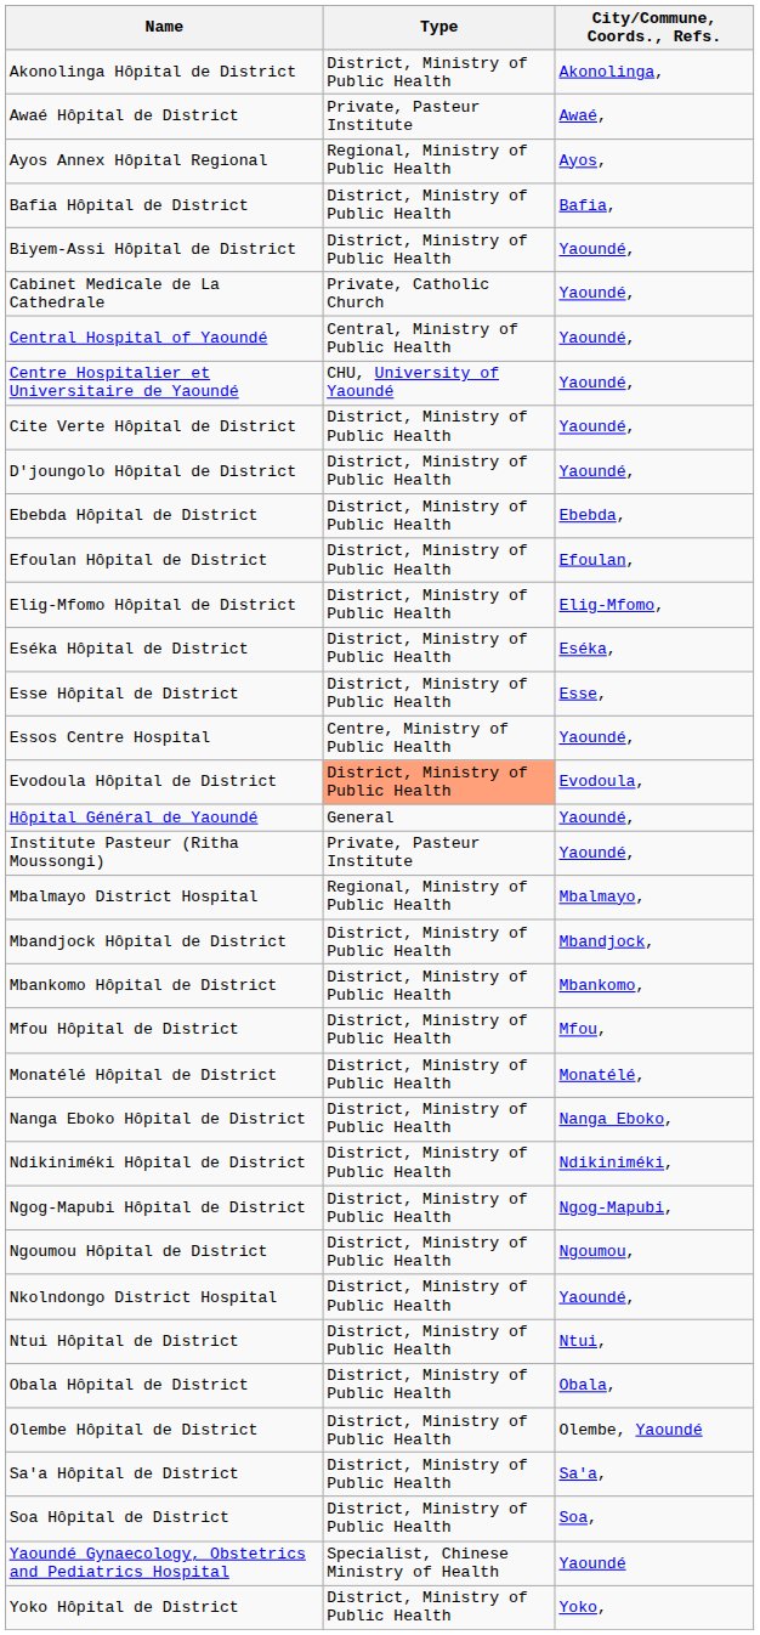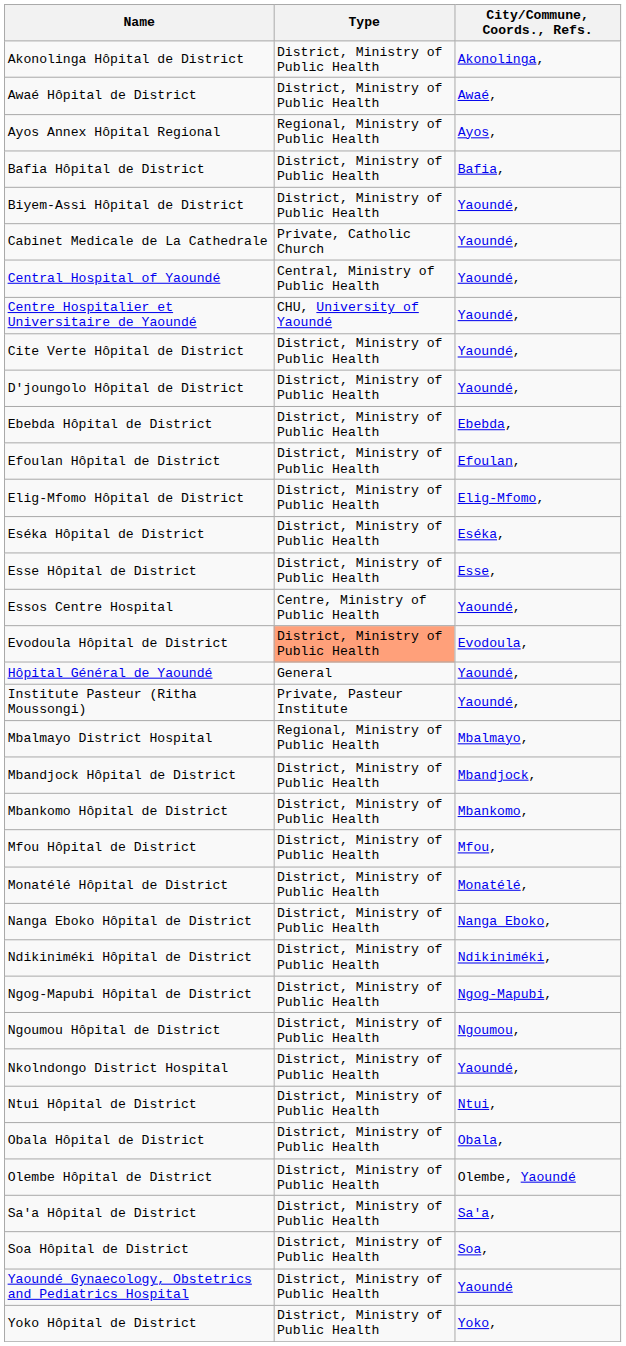 <table class="wikitable sortable">
 <tr>
 <th>Name</th>
 <th>Type</th>
 <th>City/Commune, Coords., Refs.</th>
 </tr>
 <tr>
 <td>Akonolinga Hôpital de District</td>
 <td>District, Ministry of Public Health</td>
 <td><a href='#'>Akonolinga</a>, <small></small></td>
 </tr>
 <tr>
 <td>Awaé Hôpital de District</td>
-<td>Private, Pasteur Institute</td>
+<td>District, Ministry of Public Health</td>
 <td><a href='#'>Awaé</a>, <small></small></td>
 </tr>
 <tr>
 <td>Ayos Annex Hôpital Regional</td>
 <td>Regional, Ministry of Public Health</td>
 <td><a href='#'>Ayos</a>, <small></small></td>
 </tr>
 <tr>
 <td>Bafia Hôpital de District</td>
 <td>District, Ministry of Public Health</td>
 <td><a href='#'>Bafia</a>, <small></small></td>
 </tr>
 <tr>
 <td>Biyem-Assi Hôpital de District</td>
 <td>District, Ministry of Public Health</td>
 <td><a href='#'>Yaoundé</a>, <small></small></td>
 </tr>
 <tr>
 <td>Cabinet Medicale de La Cathedrale</td>
 <td>Private, Catholic Church</td>
 <td><a href='#'>Yaoundé</a>, <small></small></td>
 </tr>
 <tr>
 <td><a href='#'>Central Hospital of Yaoundé</a></td>
 <td>Central, Ministry of Public Health</td>
 <td><a href='#'>Yaoundé</a>, <small></small></td>
 </tr>
 <tr>
 <td><a href='#'>Centre Hospitalier et Universitaire de Yaoundé</a></td>
 <td>CHU, <a href='#'>University of Yaoundé</a></td>
 <td><a href='#'>Yaoundé</a>, <small></small></td>
 </tr>
 <tr>
 <td>Cite Verte Hôpital de District</td>
 <td>District, Ministry of Public Health</td>
 <td><a href='#'>Yaoundé</a>, <small></small></td>
 </tr>
 <tr>
 <td>D'joungolo Hôpital de District</td>
 <td>District, Ministry of Public Health</td>
 <td><a href='#'>Yaoundé</a>, <small></small></td>
 </tr>
 <tr>
 <td>Ebebda Hôpital de District</td>
 <td>District, Ministry of Public Health</td>
 <td><a href='#'>Ebebda</a>, <small></small></td>
 </tr>
 <tr>
 <td>Efoulan Hôpital de District</td>
 <td>District, Ministry of Public Health</td>
 <td><a href='#'>Efoulan</a>, <small></small></td>
 </tr>
 <tr>
 <td>Elig-Mfomo Hôpital de District</td>
 <td>District, Ministry of Public Health</td>
 <td><a href='#'>Elig-Mfomo</a>, <small></small></td>
 </tr>
 <tr>
 <td>Eséka Hôpital de District</td>
 <td>District, Ministry of Public Health</td>
 <td><a href='#'>Eséka</a>, <small></small></td>
 </tr>
 <tr>
 <td>Esse Hôpital de District</td>
 <td>District, Ministry of Public Health</td>
 <td><a href='#'>Esse</a>, <small></small></td>
 </tr>
 <tr>
 <td>Essos Centre Hospital</td>
 <td>Centre, Ministry of Public Health</td>
 <td><a href='#'>Yaoundé</a>, <small></small></td>
 </tr>
 <tr>
 <td>Evodoula Hôpital de District</td>
 <td style="background: lightsalmon;">District, Ministry of Public Health</td>
 <td><a href='#'>Evodoula</a>, <small></small></td>
 </tr>
 <tr>
 <td><a href='#'>Hôpital Général de Yaoundé</a></td>
 <td>General</td>
 <td><a href='#'>Yaoundé</a>, <small></small></td>
 </tr>
 <tr>
 <td>Institute Pasteur (Ritha Moussongi)</td>
 <td>Private, Pasteur Institute</td>
 <td><a href='#'>Yaoundé</a>, <small></small></td>
 </tr>
 <tr>
 <td>Mbalmayo District Hospital</td>
 <td>Regional, Ministry of Public Health</td>
 <td><a href='#'>Mbalmayo</a>, <small></small></td>
 </tr>
 <tr>
 <td>Mbandjock Hôpital de District</td>
 <td>District, Ministry of Public Health</td>
 <td><a href='#'>Mbandjock</a>, <small></small></td>
 </tr>
 <tr>
 <td>Mbankomo Hôpital de District</td>
 <td>District, Ministry of Public Health</td>
 <td><a href='#'>Mbankomo</a>, <small></small></td>
 </tr>
 <tr>
 <td>Mfou Hôpital de District</td>
 <td>District, Ministry of Public Health</td>
 <td><a href='#'>Mfou</a>, <small></small></td>
 </tr>
 <tr>
 <td>Monatélé Hôpital de District</td>
 <td>District, Ministry of Public Health</td>
 <td><a href='#'>Monatélé</a>, <small></small></td>
 </tr>
 <tr>
 <td>Nanga Eboko Hôpital de District</td>
 <td>District, Ministry of Public Health</td>
 <td><a href='#'>Nanga Eboko</a>, <small></small></td>
 </tr>
 <tr>
 <td>Ndikiniméki Hôpital de District</td>
 <td>District, Ministry of Public Health</td>
 <td><a href='#'>Ndikiniméki</a>, <small></small></td>
 </tr>
 <tr>
 <td>Ngog-Mapubi Hôpital de District</td>
 <td>District, Ministry of Public Health</td>
 <td><a href='#'>Ngog-Mapubi</a>, <small></small></td>
 </tr>
 <tr>
 <td>Ngoumou Hôpital de District</td>
 <td>District, Ministry of Public Health</td>
 <td><a href='#'>Ngoumou</a>, <small></small></td>
 </tr>
 <tr>
 <td>Nkolndongo District Hospital</td>
 <td>District, Ministry of Public Health</td>
 <td><a href='#'>Yaoundé</a>, <small></small></td>
 </tr>
 <tr>
 <td>Ntui Hôpital de District</td>
 <td>District, Ministry of Public Health</td>
 <td><a href='#'>Ntui</a>, <small></small></td>
 </tr>
 <tr>
 <td>Obala Hôpital de District</td>
 <td>District, Ministry of Public Health</td>
 <td><a href='#'>Obala</a>, <small></small></td>
 </tr>
 <tr>
 <td>Olembe Hôpital de District</td>
 <td>District, Ministry of Public Health</td>
 <td>Olembe, <a href='#'>Yaoundé</a> <small></small></td>
 </tr>
 <tr>
 <td>Sa'a Hôpital de District</td>
 <td>District, Ministry of Public Health</td>
 <td><a href='#'>Sa'a</a>, <small></small></td>
 </tr>
 <tr>
 <td>Soa Hôpital de District</td>
 <td>District, Ministry of Public Health</td>
 <td><a href='#'>Soa</a>, <small></small></td>
 </tr>
 <tr>
 <td><a href='#'>Yaoundé Gynaecology, Obstetrics and Pediatrics Hospital</a></td>
-<td>Specialist, Chinese Ministry of Health</td>
+<td>District, Ministry of Public Health</td>
 <td><a href='#'>Yaoundé</a><small></small></td>
 </tr>
 <tr>
 <td>Yoko Hôpital de District</td>
 <td>District, Ministry of Public Health</td>
 <td><a href='#'>Yoko</a>, <small></small></td>
 </tr>
 </table>
